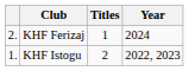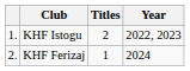 <table class="wikitable sortable" style="font-size:95%;">
 <tr style="background:#e9e9e9">
 <th></th>
 <th>Club</th>
 <th>Titles</th>
 <th>Year</th>
 </tr>
 <tr>
+<td>1.</td>
+<td>KHF Istogu</td>
+<td align="center">2</td>
+<td>2022, 2023</td>
+</tr>
+<tr>
 <td>2.</td>
 <td>KHF Ferizaj</td>
 <td align="center">1</td>
 <td>2024</td>
 </tr>
-<tr>
-<td>1.</td>
-<td>KHF Istogu</td>
-<td align="center">2</td>
-<td>2022, 2023</td>
-</tr>
 </table>
